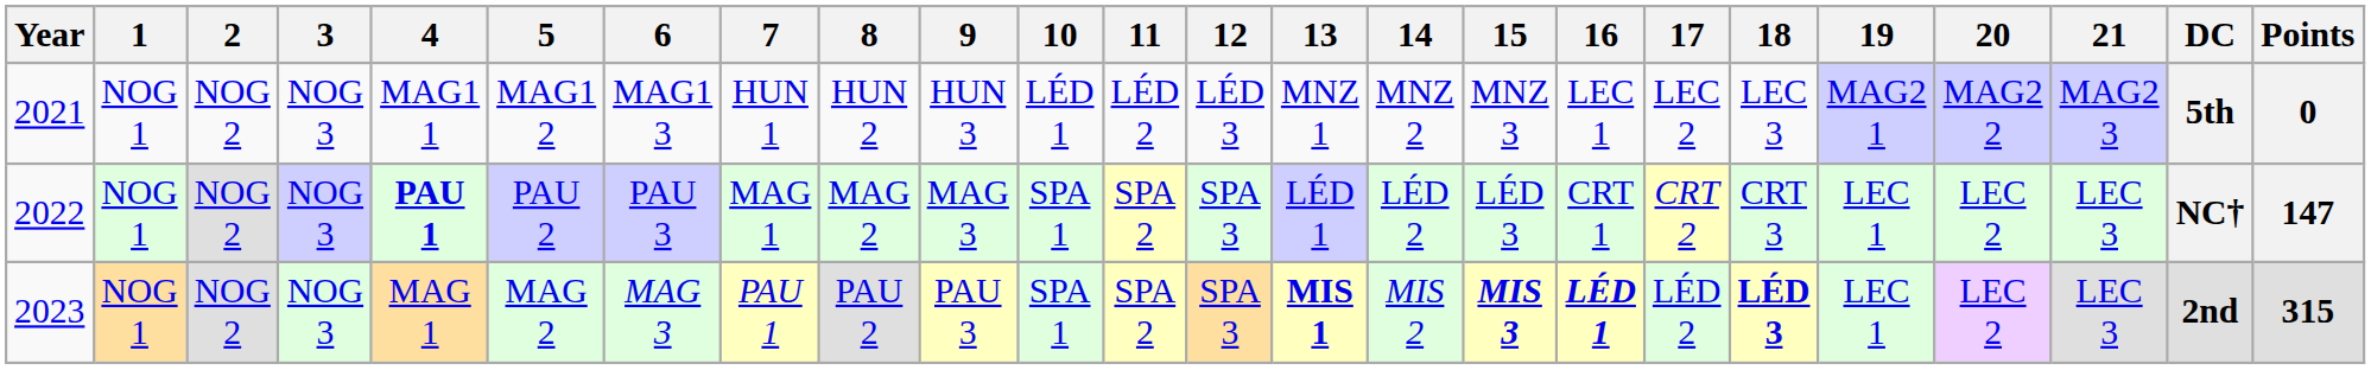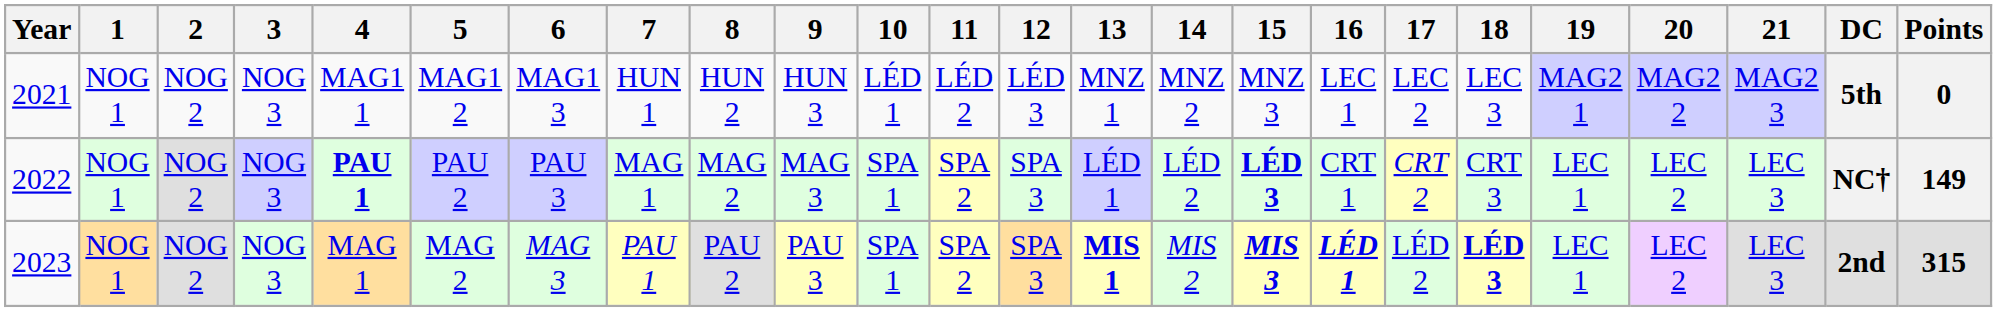 <table class="wikitable" style="text-align:center; font-size:85%">
 <tr>
 <th>Year</th>
 <th>1</th>
 <th>2</th>
 <th>3</th>
 <th>4</th>
 <th>5</th>
 <th>6</th>
 <th>7</th>
 <th>8</th>
 <th>9</th>
 <th>10</th>
 <th>11</th>
 <th>12</th>
 <th>13</th>
 <th>14</th>
 <th>15</th>
 <th>16</th>
 <th>17</th>
 <th>18</th>
 <th>19</th>
 <th>20</th>
 <th>21</th>
 <th>DC</th>
 <th>Points</th>
 </tr>
 <tr>
 <td><a href='#'>2021</a></td>
 <td style="background:#;"><a href='#'>NOG<br>1</a></td>
 <td style="background:#;"><a href='#'>NOG<br>2</a></td>
 <td style="background:#;"><a href='#'>NOG<br>3</a></td>
 <td style="background:#;"><a href='#'>MAG1<br>1</a></td>
 <td style="background:#;"><a href='#'>MAG1<br>2</a></td>
 <td style="background:#;"><a href='#'>MAG1<br>3</a></td>
 <td style="background:#;"><a href='#'>HUN<br>1</a></td>
 <td style="background:#;"><a href='#'>HUN<br>2</a></td>
 <td style="background:#;"><a href='#'>HUN<br>3</a></td>
 <td style="background:#;"><a href='#'>LÉD<br>1</a></td>
 <td style="background:#;"><a href='#'>LÉD<br>2</a></td>
 <td style="background:#;"><a href='#'>LÉD<br>3</a></td>
 <td style="background:#;"><a href='#'>MNZ<br>1</a></td>
 <td style="background:#;"><a href='#'>MNZ<br>2</a></td>
 <td style="background:#;"><a href='#'>MNZ<br>3</a></td>
 <td style="background:#;"><a href='#'>LEC<br>1</a></td>
 <td style="background:#;"><a href='#'>LEC<br>2</a></td>
 <td style="background:#;"><a href='#'>LEC<br>3</a></td>
 <td style="background:#CFCFFF;"><a href='#'>MAG2<br>1</a><br></td>
 <td style="background:#CFCFFF;"><a href='#'>MAG2<br>2</a><br></td>
 <td style="background:#CFCFFF;"><a href='#'>MAG2<br>3</a><br></td>
 <th>5th</th>
 <th>0</th>
 </tr>
 <tr>
 <td><a href='#'>2022</a></td>
 <td style="background:#DFFFDF;"><a href='#'>NOG<br>1</a><br></td>
 <td style="background:#DFDFDF;"><a href='#'>NOG<br>2</a><br></td>
 <td style="background:#CFCFFF;"><a href='#'>NOG<br>3</a><br></td>
 <td style="background:#DFFFDF;"><strong><a href='#'>PAU<br>1</a><br></strong></td>
 <td style="background:#CFCFFF;"><a href='#'>PAU<br>2</a><br></td>
 <td style="background:#CFCFFF;"><a href='#'>PAU<br>3</a><br></td>
 <td style="background:#DFFFDF;"><a href='#'>MAG<br>1</a><br></td>
 <td style="background:#DFFFDF;"><a href='#'>MAG<br>2</a><br></td>
 <td style="background:#DFFFDF;"><a href='#'>MAG<br>3</a><br></td>
 <td style="background:#DFFFDF;"><a href='#'>SPA<br>1</a><br></td>
 <td style="background:#FFFFBF;"><a href='#'>SPA<br>2</a><br></td>
 <td style="background:#DFFFDF;"><a href='#'>SPA<br>3</a><br></td>
 <td style="background:#CFCFFF;"><a href='#'>LÉD<br>1</a><br></td>
 <td style="background:#DFFFDF;"><a href='#'>LÉD<br>2</a><br></td>
-<td style="background:#DFFFDF;"><a href='#'>LÉD<br>3</a><br></td>
+<td style="background:#DFFFDF;"><strong><a href='#'>LÉD<br>3</a><br></strong></td>
 <td style="background:#DFFFDF;"><a href='#'>CRT<br>1</a><br></td>
 <td style="background:#FFFFBF;"><em><a href='#'>CRT<br>2</a></em><br></td>
 <td style="background:#DFFFDF;"><a href='#'>CRT<br>3</a><br></td>
 <td style="background:#DFFFDF;"><a href='#'>LEC<br>1</a><br></td>
 <td style="background:#DFFFDF;"><a href='#'>LEC<br>2</a><br></td>
 <td style="background:#DFFFDF;"><a href='#'>LEC<br>3</a><br></td>
 <th>NC†</th>
-<th>147</th>
+<th>149</th>
 </tr>
 <tr>
 <td><a href='#'>2023</a></td>
 <td style="background:#FFDF9F;"><a href='#'>NOG<br>1</a><br></td>
 <td style="background:#DFDFDF;"><a href='#'>NOG<br>2</a><br></td>
 <td style="background:#DFFFDF;"><a href='#'>NOG<br>3</a><br></td>
 <td style="background:#FFDF9F;"><a href='#'>MAG<br>1</a><br></td>
 <td style="background:#DFFFDF;"><a href='#'>MAG<br>2</a><br></td>
 <td style="background:#DFFFDF;"><em><a href='#'>MAG<br>3</a></em><br></td>
 <td style="background:#FFFFBF;"><em><a href='#'>PAU<br>1</a></em><br></td>
 <td style="background:#DFDFDF;"><a href='#'>PAU<br>2</a><br></td>
 <td style="background:#FFFFBF;"><a href='#'>PAU<br>3</a><br></td>
 <td style="background:#DFFFDF;"><a href='#'>SPA<br>1</a><br></td>
 <td style="background:#FFFFBF;"><a href='#'>SPA<br>2</a><br></td>
 <td style="background:#FFDF9F;"><a href='#'>SPA<br>3</a><br></td>
 <td style="background:#FFFFBF;"><strong><a href='#'>MIS<br>1</a></strong><br></td>
 <td style="background:#DFFFDF;"><em><a href='#'>MIS<br>2</a></em><br></td>
 <td style="background:#FFFFBF;"><strong><em><a href='#'>MIS<br>3</a></em></strong><br></td>
 <td style="background:#FFFFBF;"><strong><em><a href='#'>LÉD<br>1</a></em></strong><br></td>
 <td style="background:#DFFFDF;"><a href='#'>LÉD<br>2</a><br></td>
 <td style="background:#FFFFBF;"><strong><a href='#'>LÉD<br>3</a></strong><br></td>
 <td style="background:#DFFFDF;"><a href='#'>LEC<br>1</a><br></td>
 <td style="background:#EFCFFF;"><a href='#'>LEC<br>2</a><br></td>
 <td style="background:#DFDFDF;"><a href='#'>LEC<br>3</a><br></td>
 <th style="background:#DFDFDF;">2nd</th>
 <th style="background:#DFDFDF;">315</th>
 </tr>
 </table>
